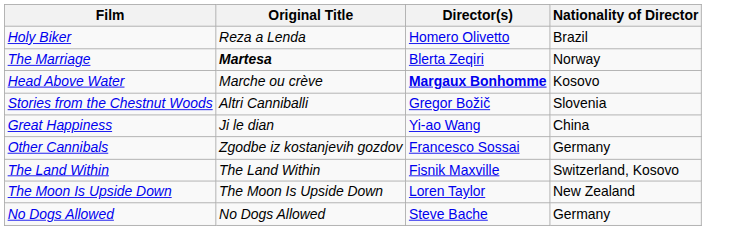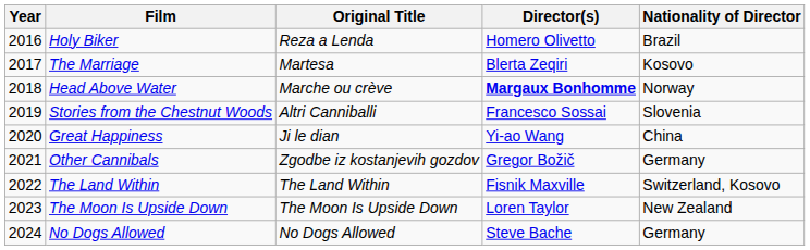 <table class="wikitable sortable">
 <tr>
+<th>Year</th>
 <th>Film</th>
 <th>Original Title</th>
 <th>Director(s)</th>
 <th>Nationality of Director</th>
 </tr>
 <tr>
+<td>2016</td>
 <td><em><a href='#'>Holy Biker</a></em></td>
 <td><em>Reza a Lenda</em></td>
 <td><a href='#'>Homero Olivetto</a></td>
 <td>Brazil</td>
 </tr>
 <tr>
+<td>2017</td>
 <td><em><a href='#'>The Marriage</a></em></td>
-<td><strong><em>Martesa</em></strong></td>
+<td><em>Martesa</em></td>
 <td><a href='#'>Blerta Zeqiri</a></td>
+<td>Kosovo</td>
+</tr>
+<tr>
+<td>2018</td>
+<td><em><a href='#'>Head Above Water</a></em></td>
+<td><em>Marche ou crève</em></td>
+<td><strong><a href='#'>Margaux Bonhomme</a></strong></td>
 <td>Norway</td>
 </tr>
 <tr>
-<td><em><a href='#'>Head Above Water</a></em></td>
-<td><em>Marche ou crève</em></td>
-<td><strong><a href='#'>Margaux Bonhomme</a></strong></td>
-<td>Kosovo</td>
-</tr>
-<tr>
+<td>2019</td>
 <td><em><a href='#'>Stories from the Chestnut Woods</a></em></td>
 <td><em>Altri Canniballi</em></td>
-<td><a href='#'>Gregor Božič</a></td>
+<td><a href='#'>Francesco Sossai</a></td>
 <td>Slovenia</td>
 </tr>
 <tr>
+<td>2020</td>
 <td><em><a href='#'>Great Happiness</a></em></td>
 <td><em>Ji le dian</em></td>
 <td><a href='#'>Yi-ao Wang</a></td>
 <td>China</td>
 </tr>
 <tr>
+<td>2021</td>
 <td><em><a href='#'>Other Cannibals</a></em></td>
 <td><em>Zgodbe iz kostanjevih gozdov</em></td>
-<td><a href='#'>Francesco Sossai</a></td>
+<td><a href='#'>Gregor Božič</a></td>
 <td>Germany</td>
 </tr>
 <tr>
+<td>2022</td>
 <td><em><a href='#'>The Land Within</a></em></td>
 <td><em>The Land Within</em></td>
 <td><a href='#'>Fisnik Maxville</a></td>
 <td>Switzerland, Kosovo</td>
 </tr>
 <tr>
+<td>2023</td>
 <td><em><a href='#'>The Moon Is Upside Down</a></em></td>
 <td><em>The Moon Is Upside Down</em></td>
 <td><a href='#'>Loren Taylor</a></td>
 <td>New Zealand</td>
 </tr>
 <tr>
+<td>2024</td>
 <td><em><a href='#'>No Dogs Allowed</a></em></td>
 <td><em>No Dogs Allowed</em></td>
 <td><a href='#'>Steve Bache</a></td>
 <td>Germany</td>
 </tr>
 </table>
